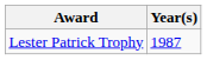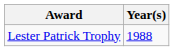 <table class="wikitable">
 <tr>
 <th>Award</th>
 <th>Year(s)</th>
 </tr>
 <tr>
 <td><a href='#'>Lester Patrick Trophy</a></td>
-<td><a href='#'>1987</a></td>
+<td><a href='#'>1988</a></td>
 </tr>
 </table>
